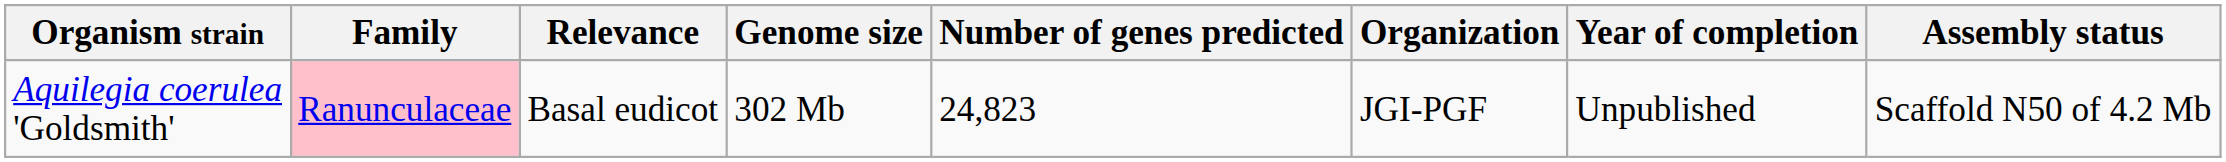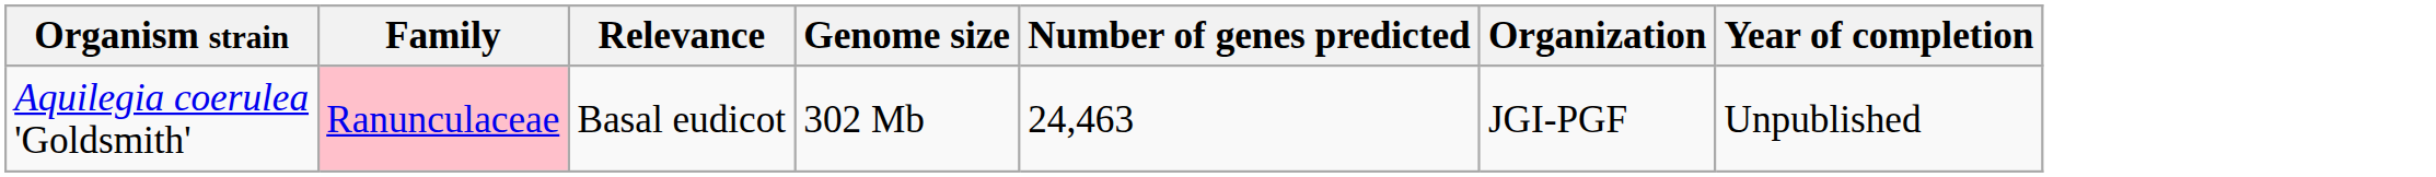 <table class="wikitable sortable" style="border:1px solid #aaa;">
 <tr>
 <th>Organism <small>strain</small></th>
 <th>Family</th>
 <th>Relevance</th>
 <th>Genome size</th>
 <th>Number of genes predicted</th>
 <th>Organization</th>
 <th>Year of completion</th>
-<th>Assembly status</th>
 </tr>
 <tr>
 <td><em><a href='#'>Aquilegia coerulea</a></em><br>'Goldsmith'</td>
 <td style="background: pink;"><a href='#'>Ranunculaceae</a></td>
 <td>Basal eudicot</td>
 <td>302 Mb</td>
-<td>24,823</td>
+<td>24,463</td>
 <td>JGI-PGF</td>
 <td>Unpublished</td>
-<td>Scaffold N50	of 4.2 Mb</td>
 </tr>
 </table>
